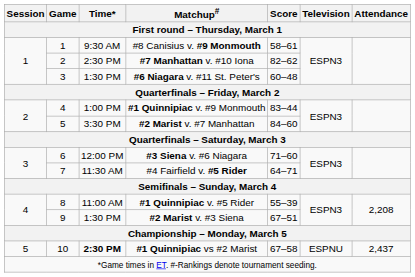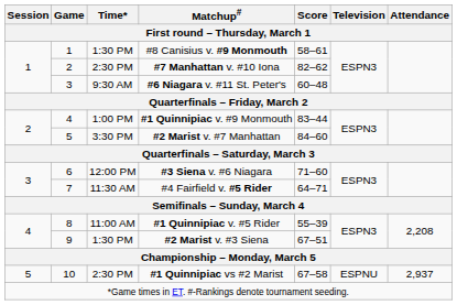 <table class="wikitable" style="font-size:95%;text-align:center">
 <tr>
 <th>Session</th>
 <th>Game</th>
 <th>Time*</th>
 <th>Matchup<sup>#</sup></th>
 <th>Score</th>
 <th>Television</th>
 <th>Attendance</th>
 </tr>
 <tr>
 <th colspan=7>First round – Thursday, March 1</th>
 </tr>
 <tr>
 <td rowspan=3>1</td>
 <td>1</td>
-<td>9:30 AM</td>
+<td>1:30 PM</td>
 <td>#8 Canisius v. <strong>#9 Monmouth</strong></td>
 <td>58–61</td>
 <td rowspan=3>ESPN3</td>
 <td rowspan=3> </td>
 </tr>
 <tr>
 <td>2</td>
 <td>2:30 PM</td>
 <td><strong>#7 Manhattan</strong> v. #10 Iona</td>
 <td>82–62</td>
 </tr>
 <tr>
 <td>3</td>
-<td>1:30 PM</td>
+<td>9:30 AM</td>
 <td><strong>#6 Niagara</strong> v. #11 St. Peter's</td>
 <td>60–48</td>
 </tr>
 <tr>
 <th colspan=7>Quarterfinals – Friday, March 2</th>
 </tr>
 <tr>
 <td rowspan=2>2</td>
 <td>4</td>
 <td>1:00 PM</td>
 <td><strong>#1 Quinnipiac</strong> v. #9 Monmouth</td>
 <td>83–44</td>
 <td rowspan=2>ESPN3</td>
 <td rowspan=2> </td>
 </tr>
 <tr>
 <td>5</td>
 <td>3:30 PM</td>
 <td><strong>#2 Marist</strong> v. #7 Manhattan</td>
 <td>84–60</td>
 </tr>
 <tr>
 <th colspan=7>Quarterfinals – Saturday, March 3</th>
 </tr>
 <tr>
 <td rowspan=2>3</td>
 <td>6</td>
 <td>12:00 PM</td>
 <td><strong>#3 Siena</strong> v. #6 Niagara</td>
 <td>71–60</td>
 <td rowspan=2>ESPN3</td>
 <td rowspan=2> </td>
 </tr>
 <tr>
 <td>7</td>
 <td>11:30 AM</td>
 <td>#4 Fairfield v. <strong>#5 Rider</strong></td>
 <td>64–71</td>
 </tr>
 <tr>
 <th colspan=7>Semifinals – Sunday, March 4</th>
 </tr>
 <tr>
 <td rowspan=2>4</td>
 <td>8</td>
 <td>11:00 AM</td>
 <td><strong>#1 Quinnipiac</strong> v. #5 Rider</td>
 <td>55–39</td>
 <td rowspan=2>ESPN3</td>
 <td rowspan=2>2,208</td>
 </tr>
 <tr>
 <td>9</td>
 <td>1:30 PM</td>
 <td><strong>#2 Marist</strong> v. #3 Siena</td>
 <td>67–51</td>
 </tr>
 <tr>
 <th colspan=7>Championship – Monday, March 5</th>
 </tr>
 <tr>
 <td>5</td>
 <td>10</td>
-<td><strong>2:30 PM</strong></td>
+<td>2:30 PM</td>
 <td><strong>#1 Quinnipiac</strong> vs #2 Marist</td>
 <td>67–58</td>
 <td>ESPNU</td>
-<td>2,437</td>
+<td>2,937</td>
 </tr>
 <tr>
 <td colspan=7><small>*Game times in <a href='#'>ET</a>. #-Rankings denote tournament seeding.</small></td>
 </tr>
 </table>
